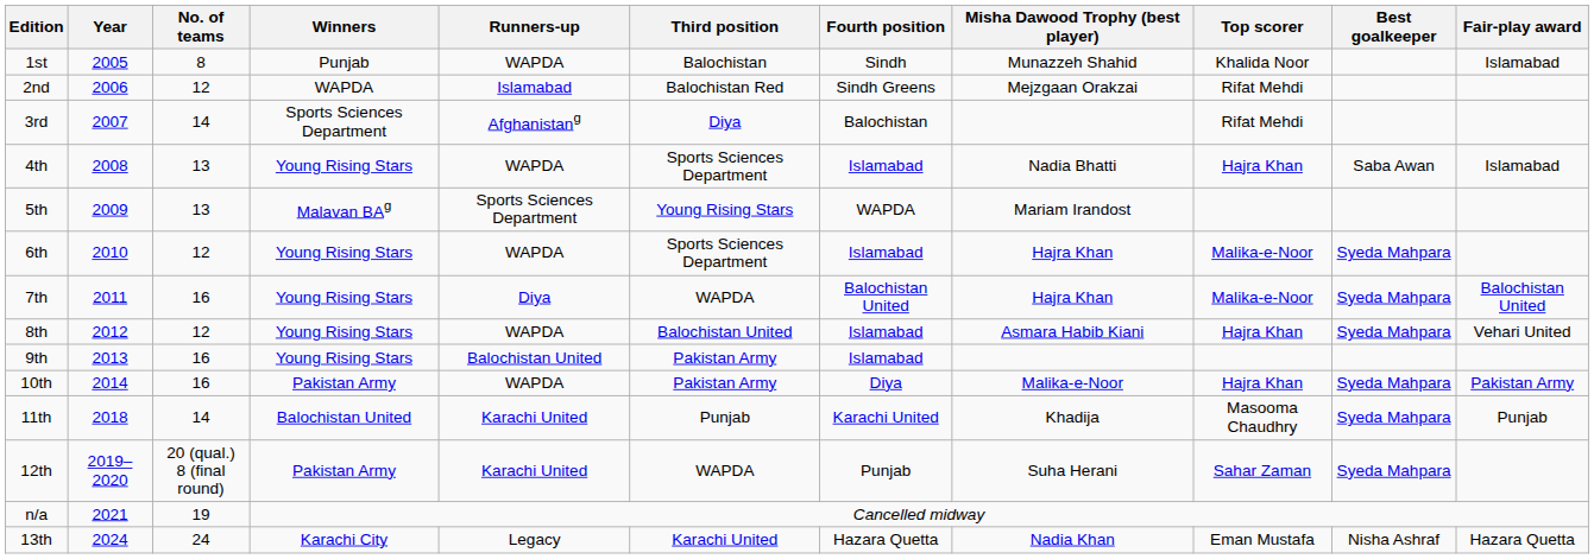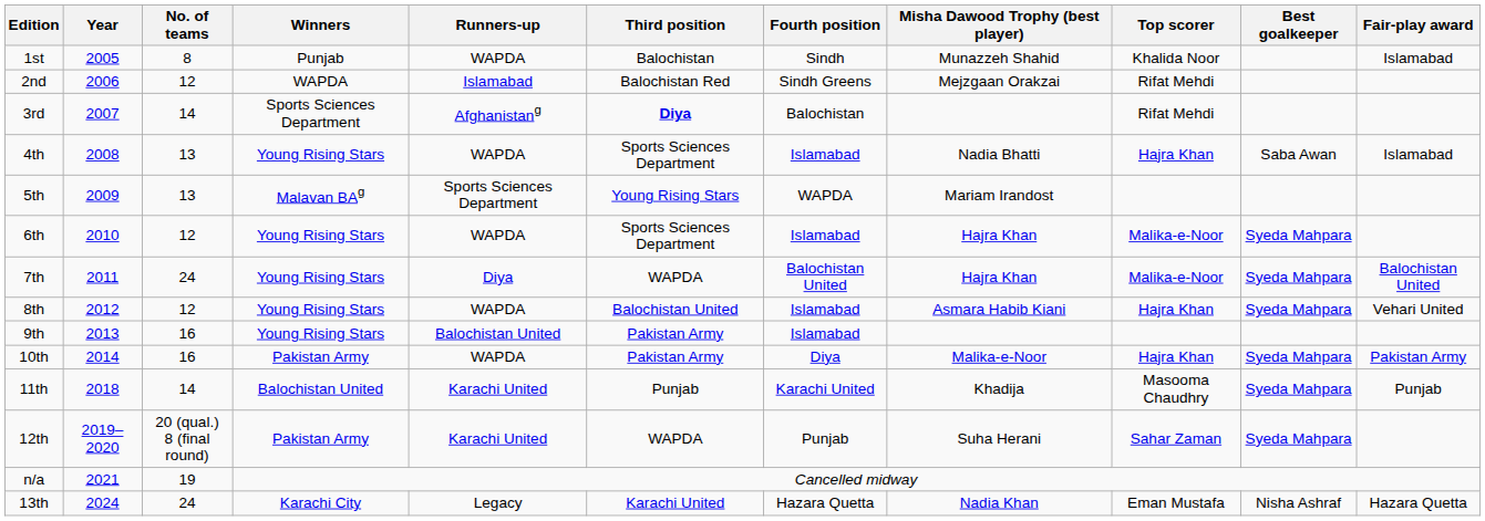 <table class="wikitable sortable">
 <tr>
 <th>Edition</th>
 <th>Year</th>
 <th>No. of teams</th>
 <th>Winners</th>
 <th>Runners-up</th>
 <th>Third position</th>
 <th>Fourth position</th>
 <th>Misha Dawood Trophy (best player)</th>
 <th>Top scorer</th>
 <th>Best goalkeeper</th>
 <th>Fair-play award</th>
 </tr>
 <tr style="text-align: center;">
 <td>1st</td>
 <td><a href='#'>2005</a></td>
 <td>8</td>
 <td>Punjab</td>
 <td>WAPDA</td>
 <td>Balochistan</td>
 <td>Sindh</td>
 <td>Munazzeh Shahid</td>
 <td>Khalida Noor</td>
 <td></td>
 <td>Islamabad</td>
 </tr>
 <tr style="text-align: center;">
 <td>2nd</td>
 <td><a href='#'>2006</a></td>
 <td>12</td>
 <td>WAPDA</td>
 <td><a href='#'>Islamabad</a></td>
 <td>Balochistan Red</td>
 <td>Sindh Greens</td>
 <td>Mejzgaan Orakzai</td>
 <td>Rifat Mehdi</td>
 <td></td>
 <td></td>
 </tr>
 <tr style="text-align: center;">
 <td>3rd</td>
 <td><a href='#'>2007</a></td>
 <td>14</td>
 <td>Sports Sciences Department</td>
 <td><a href='#'>Afghanistan</a><sup>g</sup></td>
-<td><a href='#'>Diya</a></td>
+<td><strong><a href='#'>Diya</a></strong></td>
 <td>Balochistan</td>
 <td></td>
 <td>Rifat Mehdi</td>
 <td></td>
 <td></td>
 </tr>
 <tr style="text-align: center;">
 <td>4th</td>
 <td><a href='#'>2008</a></td>
 <td>13</td>
 <td><a href='#'>Young Rising Stars</a></td>
 <td>WAPDA</td>
 <td>Sports Sciences Department</td>
 <td><a href='#'>Islamabad</a></td>
 <td>Nadia Bhatti</td>
 <td><a href='#'>Hajra Khan</a></td>
 <td>Saba Awan</td>
 <td>Islamabad</td>
 </tr>
 <tr style="text-align: center;">
 <td>5th</td>
 <td><a href='#'>2009</a></td>
 <td>13</td>
 <td><a href='#'>Malavan BA</a><sup>g</sup></td>
 <td>Sports Sciences Department</td>
 <td><a href='#'>Young Rising Stars</a></td>
 <td>WAPDA</td>
 <td>Mariam Irandost</td>
 <td></td>
 <td></td>
 <td></td>
 </tr>
 <tr style="text-align: center;">
 <td>6th</td>
 <td><a href='#'>2010</a></td>
 <td>12</td>
 <td><a href='#'>Young Rising Stars</a></td>
 <td>WAPDA</td>
 <td>Sports Sciences Department</td>
 <td><a href='#'>Islamabad</a></td>
 <td><a href='#'>Hajra Khan</a></td>
 <td><a href='#'>Malika-e-Noor</a></td>
 <td><a href='#'>Syeda Mahpara</a></td>
 <td></td>
 </tr>
 <tr style="text-align: center;">
 <td>7th</td>
 <td><a href='#'>2011</a></td>
-<td>16</td>
+<td>24</td>
 <td><a href='#'>Young Rising Stars</a></td>
 <td><a href='#'>Diya</a></td>
 <td>WAPDA</td>
 <td><a href='#'>Balochistan United</a></td>
 <td><a href='#'>Hajra Khan</a></td>
 <td><a href='#'>Malika-e-Noor</a></td>
 <td><a href='#'>Syeda Mahpara</a></td>
 <td><a href='#'>Balochistan United</a></td>
 </tr>
 <tr style="text-align: center;">
 <td>8th</td>
 <td><a href='#'>2012</a></td>
 <td>12</td>
 <td><a href='#'>Young Rising Stars</a></td>
 <td>WAPDA</td>
 <td><a href='#'>Balochistan United</a></td>
 <td><a href='#'>Islamabad</a></td>
 <td><a href='#'>Asmara Habib Kiani</a></td>
 <td><a href='#'>Hajra Khan</a></td>
 <td><a href='#'>Syeda Mahpara</a></td>
 <td>Vehari United</td>
 </tr>
 <tr style="text-align: center;">
 <td>9th</td>
 <td><a href='#'>2013</a></td>
 <td>16</td>
 <td><a href='#'>Young Rising Stars</a></td>
 <td><a href='#'>Balochistan United</a></td>
 <td><a href='#'>Pakistan Army</a></td>
 <td><a href='#'>Islamabad</a></td>
 <td></td>
 <td></td>
 <td></td>
 <td></td>
 </tr>
 <tr style="text-align: center;">
 <td>10th</td>
 <td><a href='#'>2014</a></td>
 <td>16</td>
 <td><a href='#'>Pakistan Army</a></td>
 <td>WAPDA</td>
 <td><a href='#'>Pakistan Army</a></td>
 <td><a href='#'>Diya</a></td>
 <td><a href='#'>Malika-e-Noor</a></td>
 <td><a href='#'>Hajra Khan</a></td>
 <td><a href='#'>Syeda Mahpara</a></td>
 <td><a href='#'>Pakistan Army</a></td>
 </tr>
 <tr style="text-align: center;">
 <td>11th</td>
 <td><a href='#'>2018</a></td>
 <td>14</td>
 <td><a href='#'>Balochistan United</a></td>
 <td><a href='#'>Karachi United</a></td>
 <td>Punjab</td>
 <td><a href='#'>Karachi United</a></td>
 <td>Khadija</td>
 <td>Masooma Chaudhry</td>
 <td><a href='#'>Syeda Mahpara</a></td>
 <td>Punjab</td>
 </tr>
 <tr style="text-align: center;">
 <td>12th</td>
 <td><a href='#'>2019– 2020</a></td>
 <td>20 (qual.)<br>8 (final round)</td>
 <td><a href='#'>Pakistan Army</a></td>
 <td><a href='#'>Karachi United</a></td>
 <td>WAPDA</td>
 <td>Punjab</td>
 <td>Suha Herani</td>
 <td><a href='#'>Sahar Zaman</a></td>
 <td><a href='#'>Syeda Mahpara</a></td>
 <td></td>
 </tr>
 <tr style="text-align: center;">
 <td>n/a</td>
 <td><a href='#'>2021</a></td>
 <td>19</td>
 <td colspan="8"><em>Cancelled midway</em></td>
 </tr>
 <tr style="text-align: center;">
 <td>13th</td>
 <td><a href='#'>2024</a></td>
 <td>24</td>
 <td><a href='#'>Karachi City</a></td>
 <td>Legacy</td>
 <td><a href='#'>Karachi United</a></td>
 <td>Hazara Quetta</td>
 <td><a href='#'>Nadia Khan</a></td>
 <td>Eman Mustafa</td>
 <td>Nisha Ashraf</td>
 <td>Hazara Quetta</td>
 </tr>
 </table>
